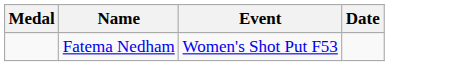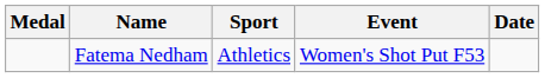 <table class="wikitable sortable" style="font-size: 95%">
 <tr>
 <th>Medal</th>
 <th>Name</th>
+<th>Sport</th>
 <th>Event</th>
 <th>Date</th>
 </tr>
 <tr>
 <td></td>
 <td><a href='#'>Fatema Nedham</a></td>
+<td><a href='#'>Athletics</a></td>
 <td><a href='#'>Women's Shot Put F53</a></td>
 <td></td>
 </tr>
 </table>
